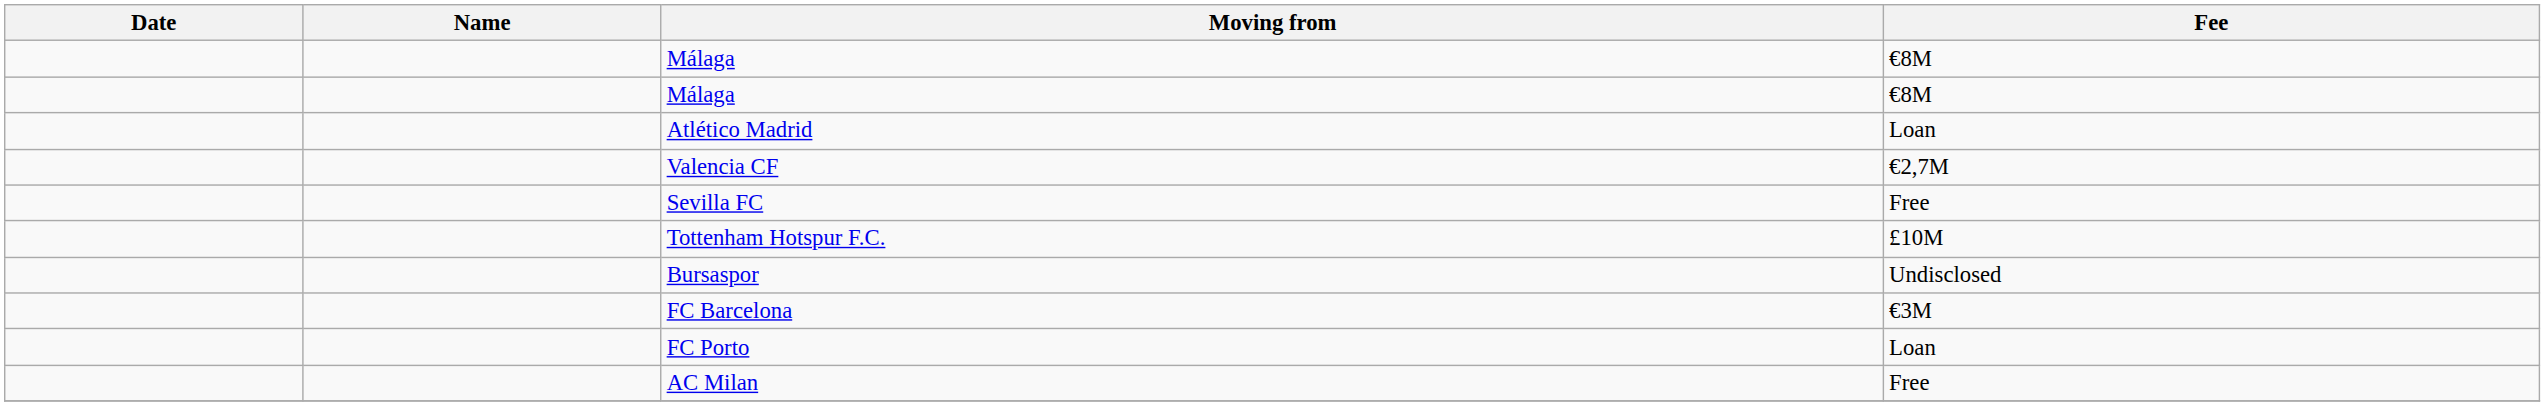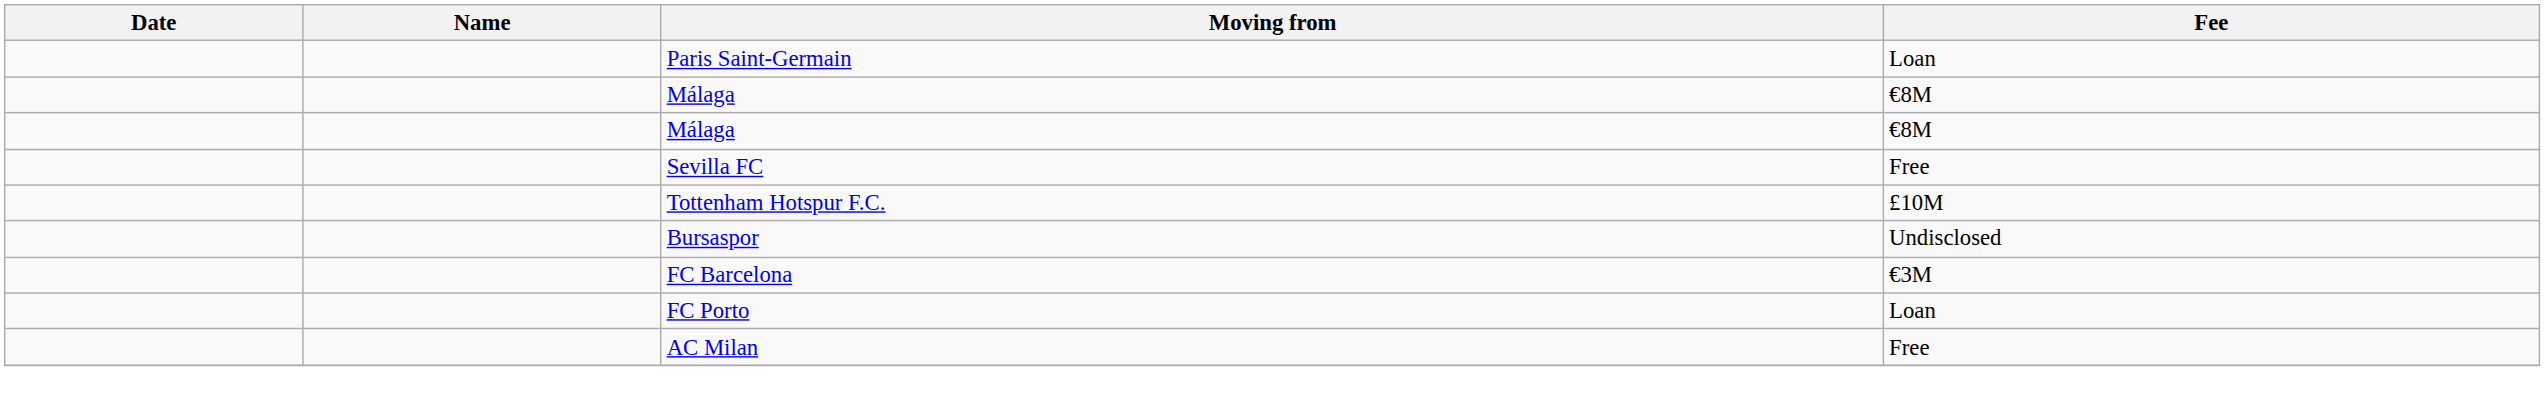 <table class="wikitable sortable" width=90%>
 <tr>
 <th>Date</th>
 <th>Name</th>
 <th>Moving from</th>
 <th>Fee</th>
+</tr>
+<tr>
+<td></td>
+<td> </td>
+<td> <a href='#'>Paris Saint-Germain</a></td>
+<td>Loan</td>
 </tr>
 <tr>
 <td></td>
 <td> </td>
 <td> <a href='#'>Málaga</a></td>
 <td>€8M</td>
 </tr>
 <tr>
 <td></td>
 <td> </td>
 <td> <a href='#'>Málaga</a></td>
 <td>€8M</td>
-</tr>
-<tr>
-<td></td>
-<td> </td>
-<td> <a href='#'>Atlético Madrid</a></td>
-<td>Loan</td>
-</tr>
-<tr>
-<td></td>
-<td> </td>
-<td> <a href='#'>Valencia CF</a></td>
-<td>€2,7M</td>
 </tr>
 <tr>
 <td></td>
 <td> </td>
 <td> <a href='#'>Sevilla FC</a></td>
 <td>Free</td>
 </tr>
 <tr>
 <td></td>
 <td> </td>
 <td> <a href='#'>Tottenham Hotspur F.C.</a></td>
 <td>£10M</td>
 </tr>
 <tr>
 <td></td>
 <td> </td>
 <td> <a href='#'>Bursaspor</a></td>
 <td>Undisclosed</td>
 </tr>
 <tr>
 <td></td>
 <td> </td>
 <td> <a href='#'>FC Barcelona</a></td>
 <td>€3M</td>
 </tr>
 <tr>
 <td></td>
 <td> </td>
 <td> <a href='#'>FC Porto</a></td>
 <td>Loan</td>
 </tr>
 <tr>
 <td></td>
 <td> </td>
 <td> <a href='#'>AC Milan</a></td>
 <td>Free</td>
 </tr>
 <tr>
 </tr>
 </table>
